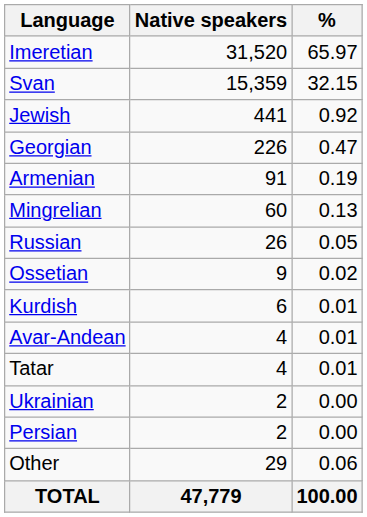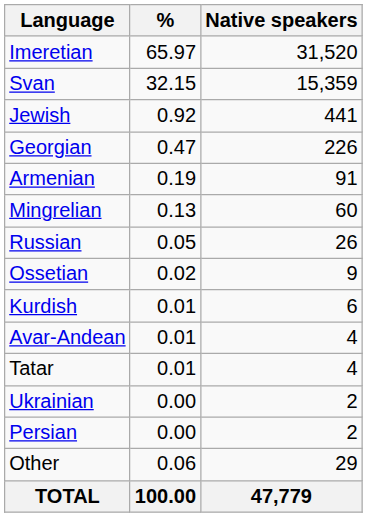 <table class="wikitable sortable">
 <tr>
 <th>Language</th>
+<th>%</th>
 <th>Native speakers</th>
-<th>%</th>
 </tr>
 <tr>
 <td><a href='#'>Imeretian</a></td>
+<td align="right">65.97</td>
 <td align="right">31,520</td>
-<td align="right">65.97</td>
 </tr>
 <tr>
 <td><a href='#'>Svan</a></td>
+<td align="right">32.15</td>
 <td align="right">15,359</td>
-<td align="right">32.15</td>
 </tr>
 <tr>
 <td><a href='#'>Jewish</a></td>
+<td align="right">0.92</td>
 <td align="right">441</td>
-<td align="right">0.92</td>
 </tr>
 <tr>
 <td><a href='#'>Georgian</a></td>
+<td align="right">0.47</td>
 <td align="right">226</td>
-<td align="right">0.47</td>
 </tr>
 <tr>
 <td><a href='#'>Armenian</a></td>
+<td align="right">0.19</td>
 <td align="right">91</td>
-<td align="right">0.19</td>
 </tr>
 <tr>
 <td><a href='#'>Mingrelian</a></td>
+<td align="right">0.13</td>
 <td align="right">60</td>
-<td align="right">0.13</td>
 </tr>
 <tr>
 <td><a href='#'>Russian</a></td>
+<td align="right">0.05</td>
 <td align="right">26</td>
-<td align="right">0.05</td>
 </tr>
 <tr>
 <td><a href='#'>Ossetian</a></td>
+<td align="right">0.02</td>
 <td align="right">9</td>
-<td align="right">0.02</td>
 </tr>
 <tr>
 <td><a href='#'>Kurdish</a></td>
+<td align="right">0.01</td>
 <td align="right">6</td>
-<td align="right">0.01</td>
 </tr>
 <tr>
 <td><a href='#'>Avar-Andean</a></td>
+<td align="right">0.01</td>
 <td align="right">4</td>
-<td align="right">0.01</td>
 </tr>
 <tr>
 <td>Tatar</td>
+<td align="right">0.01</td>
 <td align="right">4</td>
-<td align="right">0.01</td>
 </tr>
 <tr>
 <td><a href='#'>Ukrainian</a></td>
+<td align="right">0.00</td>
 <td align="right">2</td>
-<td align="right">0.00</td>
 </tr>
 <tr>
 <td><a href='#'>Persian</a></td>
+<td align="right">0.00</td>
 <td align="right">2</td>
-<td align="right">0.00</td>
 </tr>
 <tr>
 <td>Other</td>
+<td align="right">0.06</td>
 <td align="right">29</td>
-<td align="right">0.06</td>
 </tr>
 <tr>
 <th>TOTAL</th>
+<th>100.00</th>
 <th>47,779</th>
-<th>100.00</th>
 </tr>
 </table>
